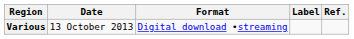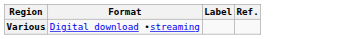 <table class="wikitable sortable plainrowheaders">
 <tr>
 <th scope="col">Region</th>
-<th scope="col">Date</th>
 <th scope="col">Format</th>
 <th scope="col">Label</th>
 <th scope="col">Ref.</th>
 </tr>
 <tr>
 <th scope="row">Various</th>
-<td>13 October 2013</td>
 <td><a href='#'>Digital download</a> •<a href='#'>streaming</a></td>
 <td></td>
 <td></td>
 </tr>
 </table>
